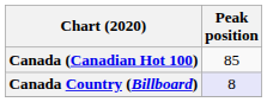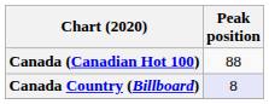 <table class="wikitable sortable plainrowheaders" style="text-align:center;">
 <tr>
 <th>Chart (2020)</th>
 <th>Peak <br> position</th>
 </tr>
 <tr>
 <th scope="row">Canada (<a href='#'>Canadian Hot 100</a>)</th>
-<td>85</td>
+<td>88</td>
 </tr>
 <tr>
 <th scope="row">Canada <a href='#'>Country</a> (<a href='#'><em>Billboard</em></a>)</th>
 <td style="background: lavender;">8</td>
 </tr>
 <tr>
 </tr>
 </table>
